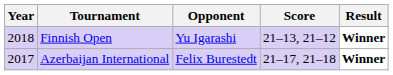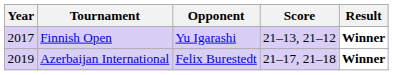 <table class="sortable wikitable" style="font-size: 90%;">
 <tr>
 <th>Year</th>
 <th>Tournament</th>
 <th>Opponent</th>
 <th>Score</th>
 <th>Result</th>
 </tr>
 <tr style="background:#D8CEF6">
-<td align="center">2018</td>
+<td align="center">2017</td>
 <td align="left"><a href='#'>Finnish Open</a></td>
 <td align="left"> <a href='#'>Yu Igarashi</a></td>
 <td align="left">21–13, 21–12</td>
 <td style="text-align:left; background:white"> <strong>Winner</strong></td>
 </tr>
 <tr style="background:#D8CEF6">
-<td align="center">2017</td>
+<td align="center">2019</td>
 <td align="left"><a href='#'>Azerbaijan International</a></td>
 <td align="left"> <a href='#'>Felix Burestedt</a></td>
 <td align="left">21–17, 21–18</td>
 <td style="text-align:left; background:white"> <strong>Winner</strong></td>
 </tr>
 </table>
